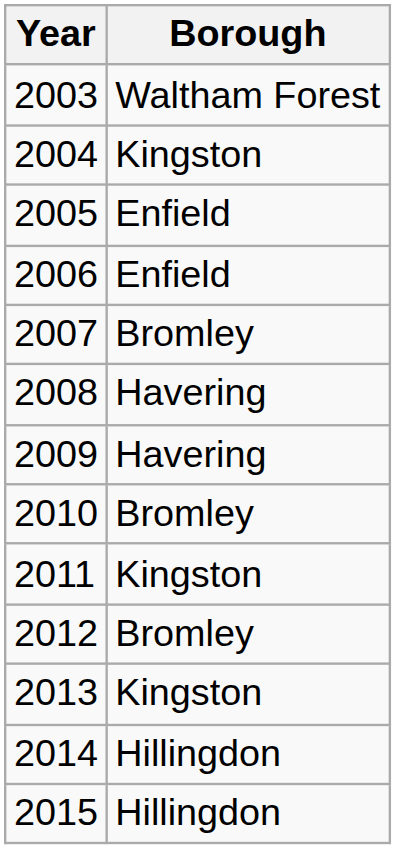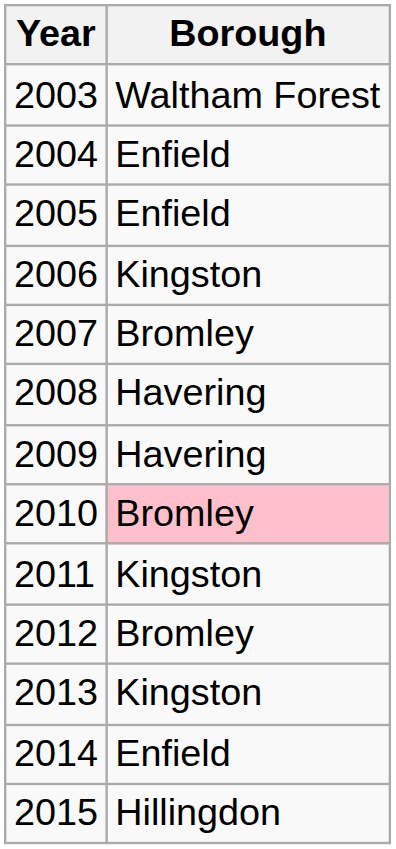 <table class="wikitable">
 <tr>
 <th>Year</th>
 <th>Borough</th>
 </tr>
 <tr>
 <td>2003</td>
 <td>Waltham Forest</td>
 </tr>
 <tr>
 <td>2004</td>
-<td>Kingston</td>
+<td>Enfield</td>
 </tr>
 <tr>
 <td>2005</td>
 <td>Enfield</td>
 </tr>
 <tr>
 <td>2006</td>
-<td>Enfield</td>
+<td>Kingston</td>
 </tr>
 <tr>
 <td>2007</td>
 <td>Bromley</td>
 </tr>
 <tr>
 <td>2008</td>
 <td>Havering</td>
 </tr>
 <tr>
 <td>2009</td>
 <td>Havering</td>
 </tr>
 <tr>
 <td>2010</td>
-<td>Bromley</td>
+<td style="background: pink;">Bromley</td>
 </tr>
 <tr>
 <td>2011</td>
 <td>Kingston</td>
 </tr>
 <tr>
 <td>2012</td>
 <td>Bromley</td>
 </tr>
 <tr>
 <td>2013</td>
 <td>Kingston</td>
 </tr>
 <tr>
 <td>2014</td>
-<td>Hillingdon</td>
+<td>Enfield</td>
 </tr>
 <tr>
 <td>2015</td>
 <td>Hillingdon</td>
 </tr>
 </table>
